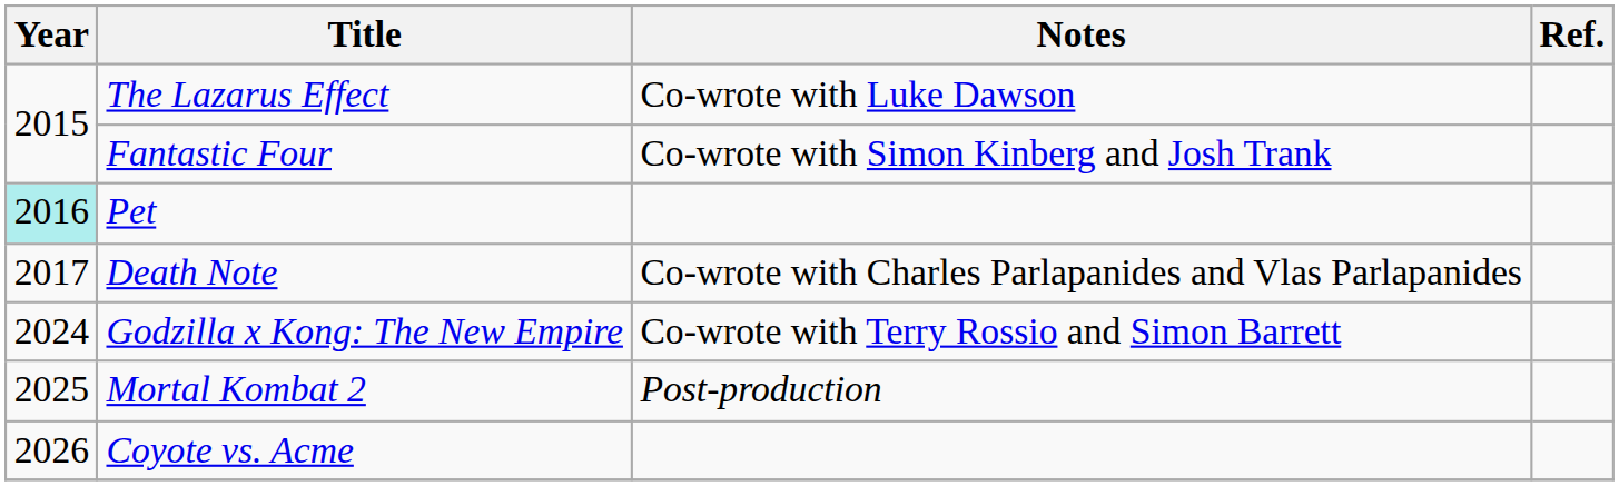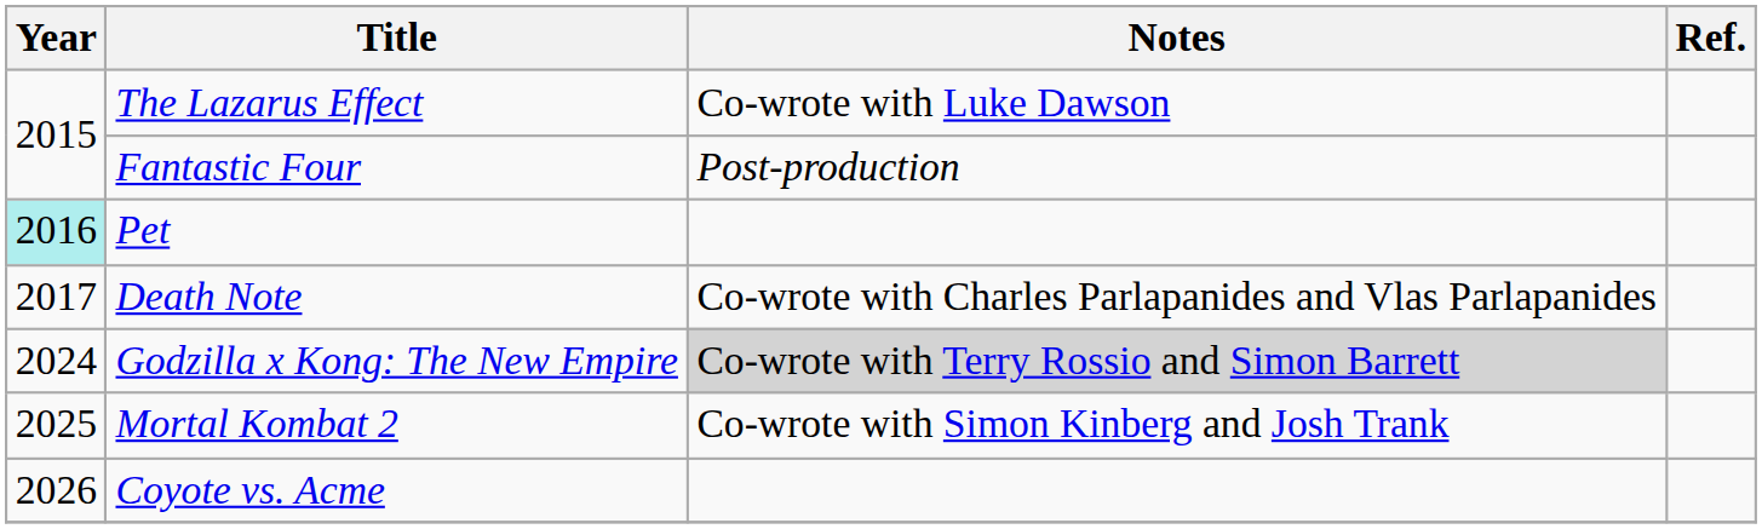 <table class="wikitable">
 <tr>
 <th>Year</th>
 <th>Title</th>
 <th>Notes</th>
 <th>Ref.</th>
 </tr>
 <tr>
 <td rowspan=2>2015</td>
 <td><em><a href='#'>The Lazarus Effect</a></em></td>
 <td>Co-wrote with <a href='#'>Luke Dawson</a></td>
 <td></td>
 </tr>
 <tr>
 <td><em><a href='#'>Fantastic Four</a></em></td>
-<td>Co-wrote with <a href='#'>Simon Kinberg</a> and <a href='#'>Josh Trank</a></td>
+<td><em>Post-production</em></td>
 <td></td>
 </tr>
 <tr>
 <td style="background: paleturquoise;">2016</td>
 <td><em><a href='#'>Pet</a></em></td>
 <td></td>
 <td></td>
 </tr>
 <tr>
 <td>2017</td>
 <td><em><a href='#'>Death Note</a></em></td>
 <td>Co-wrote with Charles Parlapanides and Vlas Parlapanides</td>
 <td></td>
 </tr>
 <tr>
 <td>2024</td>
 <td><em><a href='#'>Godzilla x Kong: The New Empire</a></em></td>
-<td>Co-wrote with <a href='#'>Terry Rossio</a> and <a href='#'>Simon Barrett</a></td>
+<td style="background: lightgrey;">Co-wrote with <a href='#'>Terry Rossio</a> and <a href='#'>Simon Barrett</a></td>
 <td></td>
 </tr>
 <tr>
 <td>2025</td>
 <td><em><a href='#'>Mortal Kombat 2</a></em></td>
-<td><em>Post-production</em></td>
+<td>Co-wrote with <a href='#'>Simon Kinberg</a> and <a href='#'>Josh Trank</a></td>
 <td></td>
 </tr>
 <tr>
 <td>2026</td>
 <td><em><a href='#'>Coyote vs. Acme</a></em></td>
 <td></td>
 <td></td>
 </tr>
 <tr>
 </tr>
 </table>
